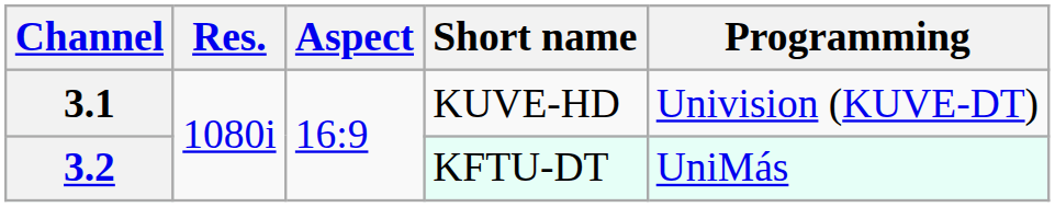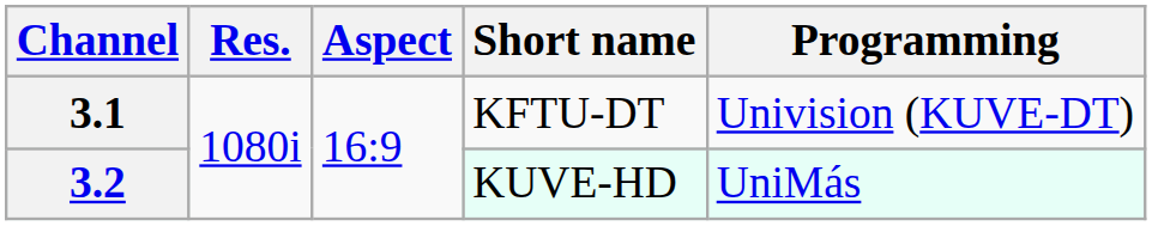 <table class="wikitable">
 <tr>
 <th scope = "col"><a href='#'>Channel</a></th>
 <th scope = "col"><a href='#'>Res.</a></th>
 <th scope = "col"><a href='#'>Aspect</a></th>
 <th scope = "col">Short name</th>
 <th scope = "col">Programming</th>
 </tr>
 <tr>
 <th scope = "row">3.1</th>
 <td rowspan=2><a href='#'>1080i</a></td>
 <td rowspan=2><a href='#'>16:9</a></td>
-<td>KUVE-HD</td>
+<td>KFTU-DT</td>
 <td><a href='#'>Univision</a> (<a href='#'>KUVE-DT</a>)</td>
 </tr>
 <tr style="background-color: #E6FFF7;">
 <th scope = "row"><a href='#'>3.2</a></th>
-<td>KFTU-DT</td>
+<td>KUVE-HD</td>
 <td><a href='#'>UniMás</a></td>
 </tr>
 </table>
